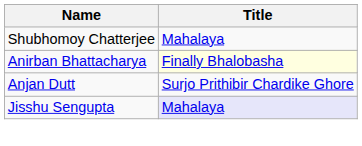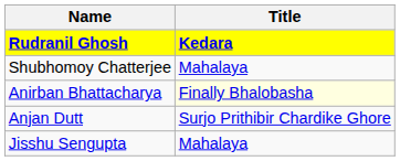 <table class="wikitable">
 <tr>
 <th>Name</th>
 <th>Title</th>
+</tr>
+<tr>
+<td style="background:#FFFF00"><strong><a href='#'>Rudranil Ghosh</a></strong></td>
+<td style="background:#FFFF00"><strong><a href='#'>Kedara</a></strong></td>
 </tr>
 <tr>
 <td>Shubhomoy Chatterjee</td>
 <td><a href='#'>Mahalaya</a></td>
 </tr>
 <tr>
 <td><a href='#'>Anirban Bhattacharya</a></td>
 <td style="background: lightyellow;"><a href='#'>Finally Bhalobasha</a></td>
 </tr>
 <tr>
 <td><a href='#'>Anjan Dutt</a></td>
 <td><a href='#'>Surjo Prithibir Chardike Ghore</a></td>
 </tr>
 <tr>
 <td><a href='#'>Jisshu Sengupta</a></td>
-<td style="background: lavender;"><a href='#'>Mahalaya</a></td>
+<td><a href='#'>Mahalaya</a></td>
 </tr>
 </table>
